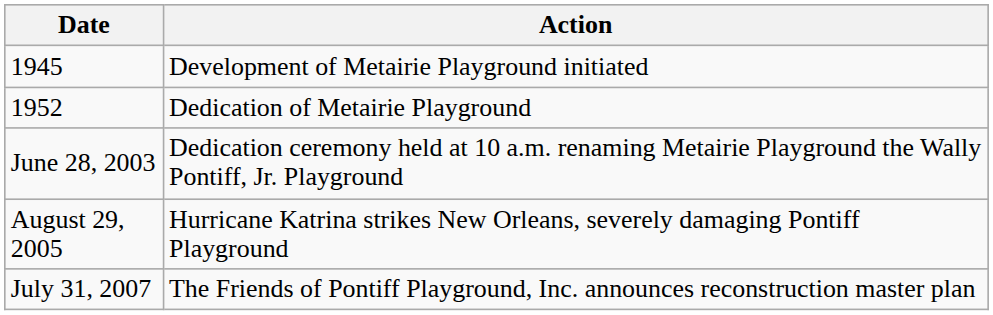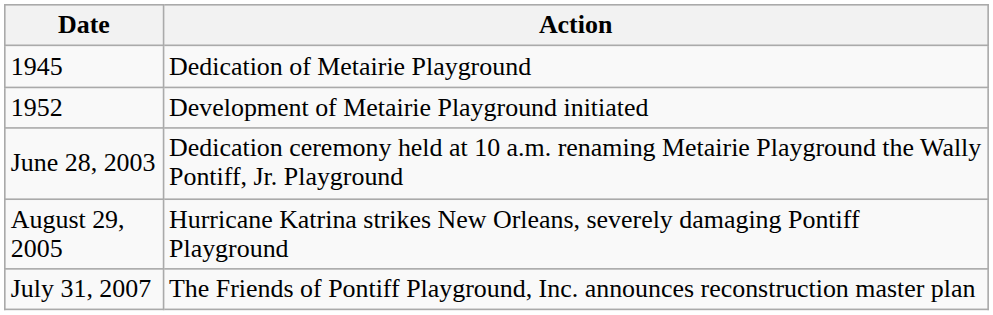 <table class="wikitable">
 <tr>
 <th>Date</th>
 <th>Action</th>
 </tr>
 <tr>
 <td>1945</td>
-<td>Development of Metairie Playground initiated</td>
+<td>Dedication of Metairie Playground</td>
 </tr>
 <tr>
 <td>1952</td>
-<td>Dedication of Metairie Playground</td>
+<td>Development of Metairie Playground initiated</td>
 </tr>
 <tr>
 <td>June 28, 2003</td>
 <td>Dedication ceremony held at 10 a.m. renaming Metairie Playground the Wally Pontiff, Jr. Playground</td>
 </tr>
 <tr>
 <td>August 29, 2005</td>
 <td>Hurricane Katrina strikes New Orleans, severely damaging Pontiff Playground</td>
 </tr>
 <tr>
 <td>July 31, 2007</td>
 <td>The Friends of Pontiff Playground, Inc. announces reconstruction master plan</td>
 </tr>
 </table>
